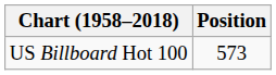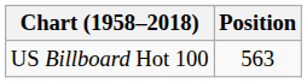 <table class="wikitable plainrowheaders">
 <tr>
 <th>Chart (1958–2018)</th>
 <th>Position</th>
 </tr>
 <tr>
 <td>US <em>Billboard</em> Hot 100</td>
-<td style="text-align:center;">573</td>
+<td style="text-align:center;">563</td>
 </tr>
 </table>
